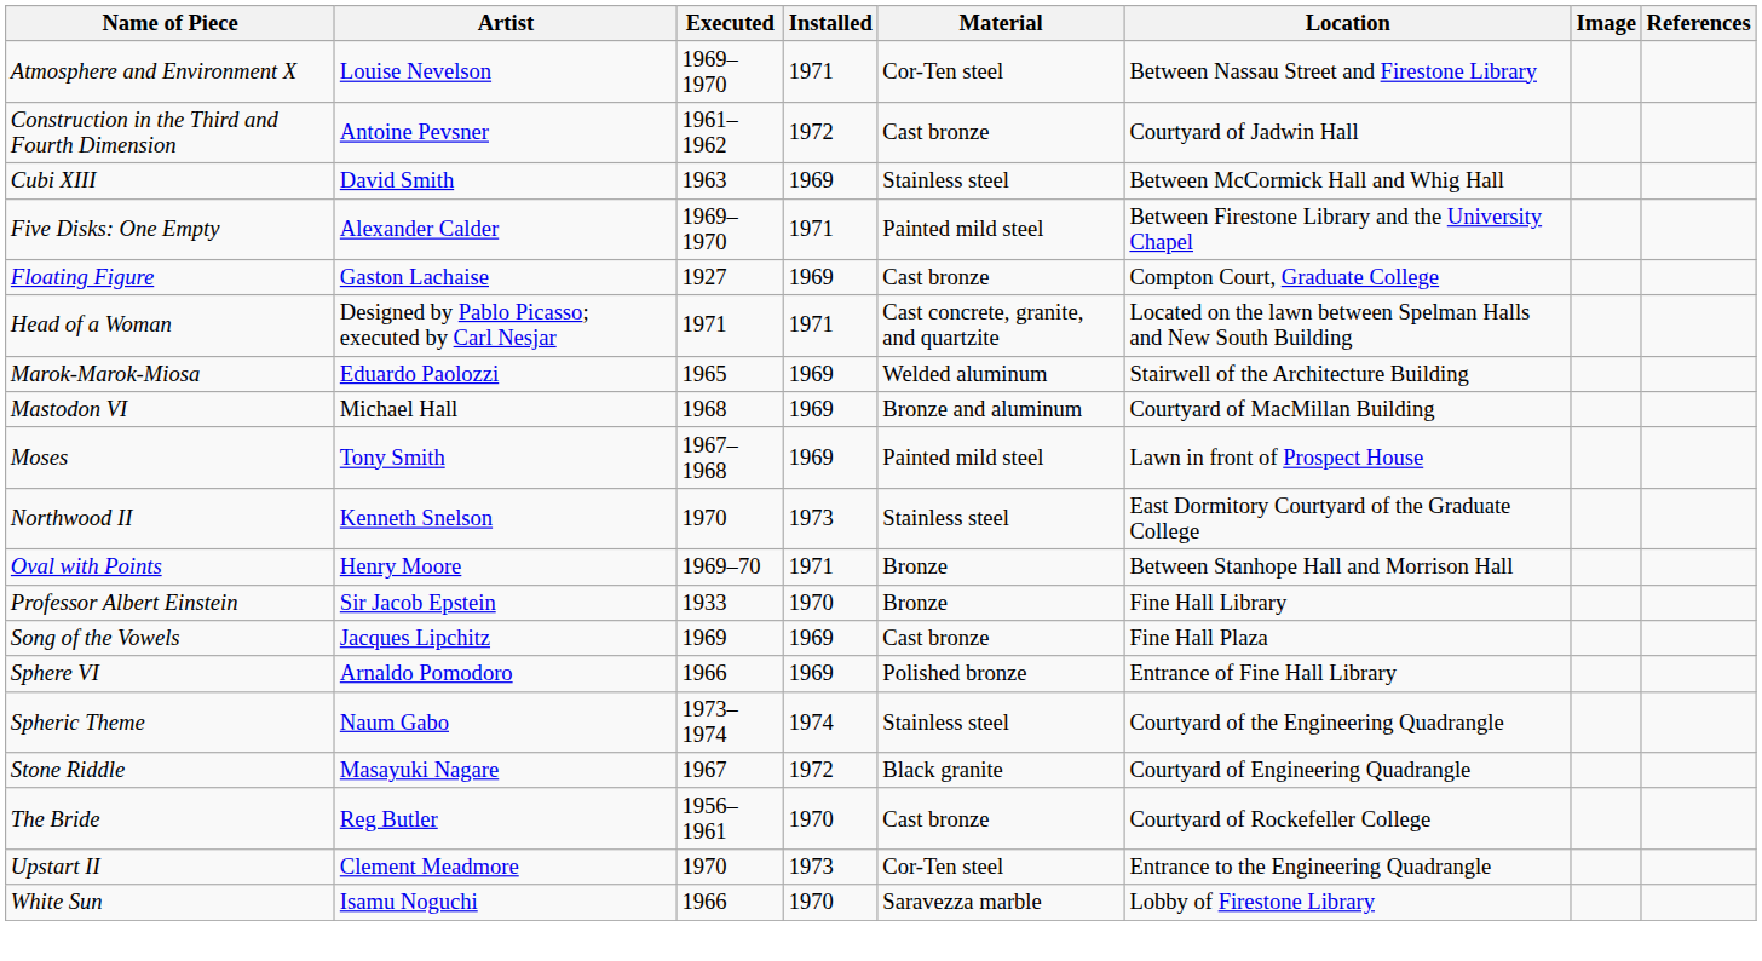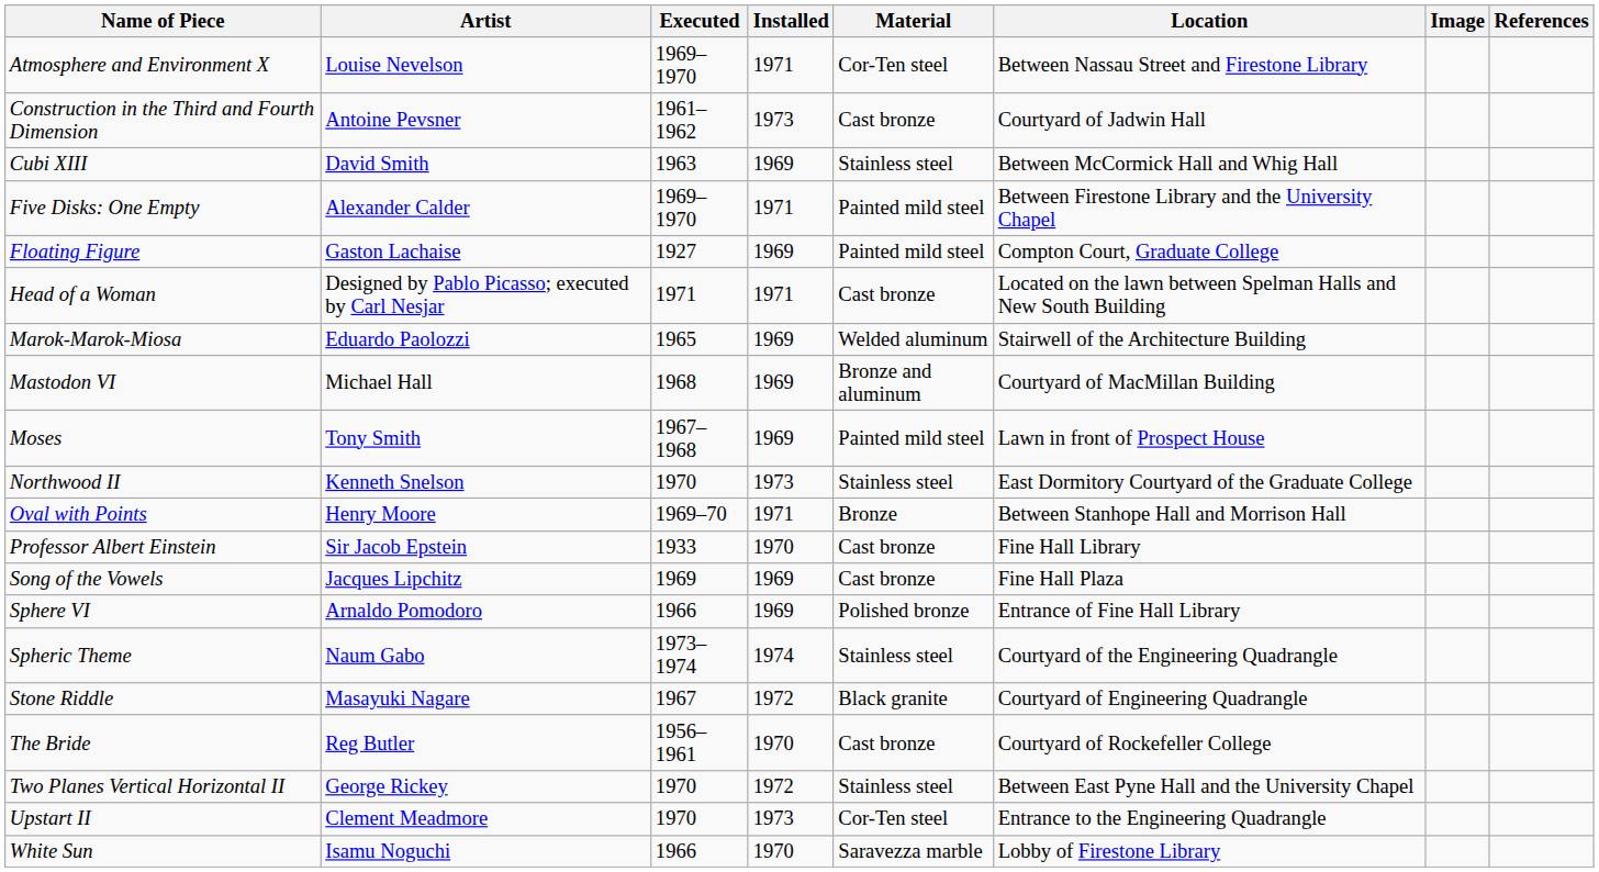 <table class="wikitable sortable">
 <tr>
 <th>Name of Piece</th>
 <th>Artist</th>
 <th>Executed</th>
 <th>Installed</th>
 <th>Material</th>
 <th>Location</th>
 <th>Image</th>
 <th>References</th>
 </tr>
 <tr>
 <td><em>Atmosphere and Environment X</em></td>
 <td><a href='#'>Louise Nevelson</a></td>
 <td>1969–1970</td>
 <td>1971</td>
 <td>Cor-Ten steel</td>
 <td>Between Nassau Street and <a href='#'>Firestone Library</a></td>
 <td></td>
 <td style="text-align:center;"></td>
 </tr>
 <tr>
 <td><em>Construction in the Third and Fourth Dimension</em></td>
 <td><a href='#'>Antoine Pevsner</a></td>
 <td>1961–1962</td>
-<td>1972</td>
+<td>1973</td>
 <td>Cast bronze</td>
 <td>Courtyard of Jadwin Hall</td>
 <td></td>
 <td style="text-align:center;"></td>
 </tr>
 <tr>
 <td><em>Cubi XIII</em></td>
 <td><a href='#'>David Smith</a></td>
 <td>1963</td>
 <td>1969</td>
 <td>Stainless steel</td>
 <td>Between McCormick Hall and Whig Hall</td>
 <td></td>
 <td style="text-align:center;"></td>
 </tr>
 <tr>
 <td><em>Five Disks: One Empty</em></td>
 <td><a href='#'>Alexander Calder</a></td>
 <td>1969–1970</td>
 <td>1971</td>
 <td>Painted mild steel</td>
 <td>Between Firestone Library and the <a href='#'>University Chapel</a></td>
 <td></td>
 <td style="text-align:center;"></td>
 </tr>
 <tr>
 <td><em><a href='#'>Floating Figure</a></em></td>
 <td><a href='#'>Gaston Lachaise</a></td>
 <td>1927</td>
 <td>1969</td>
-<td>Cast bronze</td>
+<td>Painted mild steel</td>
 <td>Compton Court, <a href='#'>Graduate College</a></td>
 <td></td>
 <td style="text-align:center;"></td>
 </tr>
 <tr>
 <td><em>Head of a Woman</em></td>
 <td>Designed by <a href='#'>Pablo Picasso</a>; executed by <a href='#'>Carl Nesjar</a></td>
 <td>1971</td>
 <td>1971</td>
-<td>Cast concrete, granite, and quartzite</td>
+<td>Cast bronze</td>
 <td>Located on the lawn between Spelman Halls and New South Building</td>
 <td></td>
 <td style="text-align:center;"></td>
 </tr>
 <tr>
 <td><em>Marok-Marok-Miosa</em></td>
 <td><a href='#'>Eduardo Paolozzi</a></td>
 <td>1965</td>
 <td>1969</td>
 <td>Welded aluminum</td>
 <td>Stairwell of the Architecture Building</td>
 <td></td>
 <td style="text-align:center;"></td>
 </tr>
 <tr>
 <td><em>Mastodon VI</em></td>
 <td>Michael Hall</td>
 <td>1968</td>
 <td>1969</td>
 <td>Bronze and aluminum</td>
 <td>Courtyard of MacMillan Building</td>
 <td></td>
 <td style="text-align:center;"></td>
 </tr>
 <tr>
 <td><em>Moses</em></td>
 <td><a href='#'>Tony Smith</a></td>
 <td>1967–1968</td>
 <td>1969</td>
 <td>Painted mild steel</td>
 <td>Lawn in front of <a href='#'>Prospect House</a></td>
 <td></td>
 <td style="text-align:center;"></td>
 </tr>
 <tr>
 <td><em>Northwood II</em></td>
 <td><a href='#'>Kenneth Snelson</a></td>
 <td>1970</td>
 <td>1973</td>
 <td>Stainless steel</td>
 <td>East Dormitory Courtyard of the Graduate College</td>
 <td></td>
 <td style="text-align:center;"></td>
 </tr>
 <tr>
 <td><em><a href='#'>Oval with Points</a></em></td>
 <td><a href='#'>Henry Moore</a></td>
 <td>1969–70</td>
 <td>1971</td>
 <td>Bronze</td>
 <td>Between Stanhope Hall and Morrison Hall</td>
 <td></td>
 <td style="text-align:center;"></td>
 </tr>
 <tr>
 <td><em>Professor Albert Einstein</em></td>
 <td><a href='#'>Sir Jacob Epstein</a></td>
 <td>1933</td>
 <td>1970</td>
-<td>Bronze</td>
+<td>Cast bronze</td>
 <td>Fine Hall Library</td>
 <td></td>
 <td style="text-align:center;"></td>
 </tr>
 <tr>
 <td><em>Song of the Vowels</em></td>
 <td><a href='#'>Jacques Lipchitz</a></td>
 <td>1969</td>
 <td>1969</td>
 <td>Cast bronze</td>
 <td>Fine Hall Plaza</td>
 <td></td>
 <td style="text-align:center;"></td>
 </tr>
 <tr>
 <td><em>Sphere VI</em></td>
 <td><a href='#'>Arnaldo Pomodoro</a></td>
 <td>1966</td>
 <td>1969</td>
 <td>Polished bronze</td>
 <td>Entrance of Fine Hall Library</td>
 <td></td>
 <td style="text-align:center;"></td>
 </tr>
 <tr>
 <td><em>Spheric Theme</em></td>
 <td><a href='#'>Naum Gabo</a></td>
 <td>1973–1974</td>
 <td>1974</td>
 <td>Stainless steel</td>
 <td>Courtyard of the Engineering Quadrangle</td>
 <td></td>
 <td style="text-align:center;"></td>
 </tr>
 <tr>
 <td><em>Stone Riddle</em></td>
 <td><a href='#'>Masayuki Nagare</a></td>
 <td>1967</td>
 <td>1972</td>
 <td>Black granite</td>
 <td>Courtyard of Engineering Quadrangle</td>
 <td></td>
 <td style="text-align:center;"></td>
 </tr>
 <tr>
 <td><em>The Bride</em></td>
 <td><a href='#'>Reg Butler</a></td>
 <td>1956–1961</td>
 <td>1970</td>
 <td>Cast bronze</td>
 <td>Courtyard of Rockefeller College</td>
 <td></td>
 <td style="text-align:center;"></td>
 </tr>
 <tr>
+<td><em>Two Planes Vertical Horizontal II</em></td>
+<td><a href='#'>George Rickey</a></td>
+<td>1970</td>
+<td>1972</td>
+<td>Stainless steel</td>
+<td>Between East Pyne Hall and the University Chapel</td>
+<td></td>
+<td style="text-align:center;"></td>
+</tr>
+<tr>
 <td><em>Upstart II</em></td>
 <td><a href='#'>Clement Meadmore</a></td>
 <td>1970</td>
 <td>1973</td>
 <td>Cor-Ten steel</td>
 <td>Entrance to the Engineering Quadrangle</td>
 <td></td>
 <td style="text-align:center;"></td>
 </tr>
 <tr>
 <td><em>White Sun</em></td>
 <td><a href='#'>Isamu Noguchi</a></td>
 <td>1966</td>
 <td>1970</td>
 <td>Saravezza marble</td>
 <td>Lobby of <a href='#'>Firestone Library</a></td>
 <td></td>
 <td style="text-align:center;"></td>
 </tr>
 <tr>
 </tr>
 </table>
